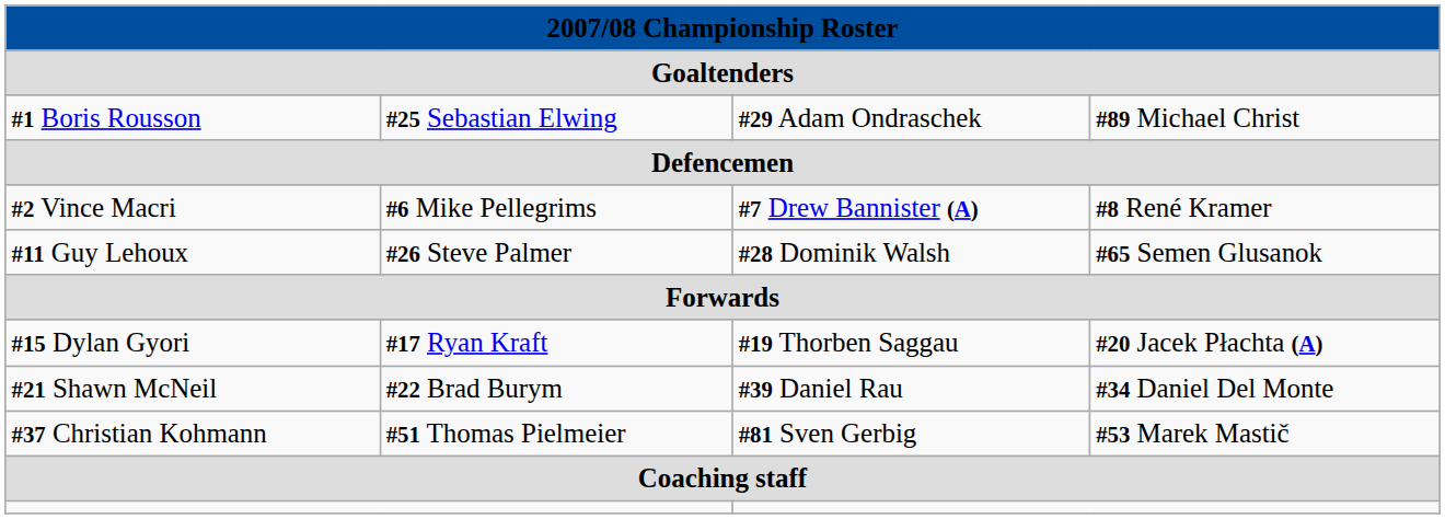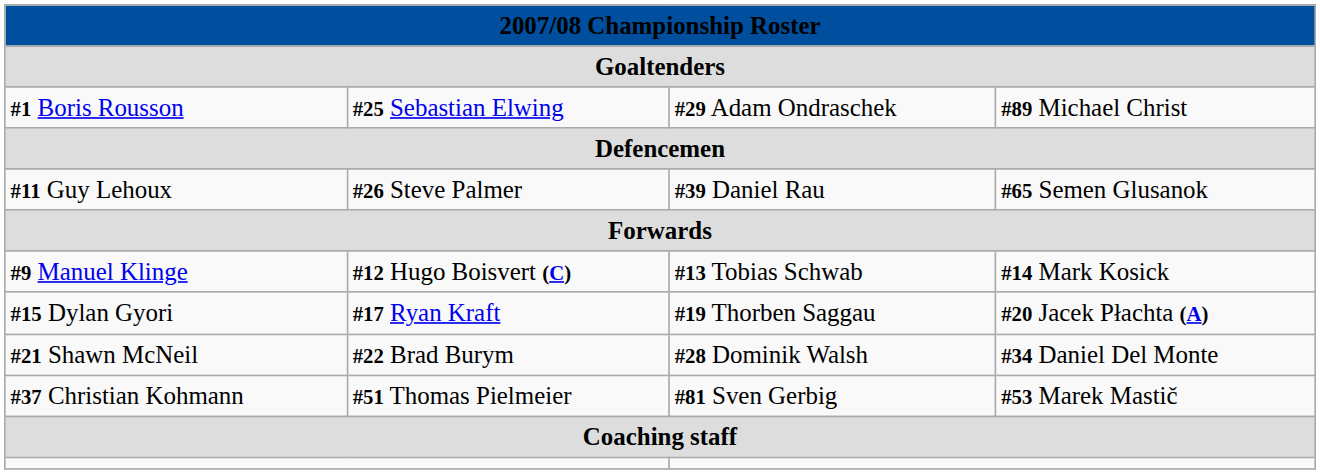 <table class="wikitable" style="font-size:95%; width:800px;">
 <tr>
 <th style="background:#004F9E;" colspan="4"><span>2007/08 Championship Roster</span></th>
 </tr>
 <tr>
 <th colspan="4" style="background:#dddddd; width:90px;">Goaltenders</th>
 </tr>
 <tr>
 <td> <small><strong>#1</strong></small> <a href='#'>Boris Rousson</a></td>
 <td> <small><strong>#25</strong></small> <a href='#'>Sebastian Elwing</a></td>
 <td> <small><strong>#29</strong></small> Adam Ondraschek</td>
 <td> <small><strong>#89</strong></small> Michael Christ</td>
 </tr>
 <tr>
 <th colspan="4" style="background:#dddddd">Defencemen</th>
 </tr>
 <tr>
-<td> <small><strong>#2</strong></small> Vince Macri</td>
-<td> <small><strong>#6</strong></small> Mike Pellegrims</td>
-<td> <small><strong>#7</strong></small> <a href='#'>Drew Bannister</a> <small><strong>(<a href='#'>A</a>)</strong></small></td>
-<td> <small><strong>#8</strong></small> René Kramer</td>
-</tr>
-<tr>
 <td> <small><strong>#11</strong></small> Guy Lehoux</td>
 <td> <small><strong>#26</strong></small> Steve Palmer</td>
-<td> <small><strong>#28</strong></small> Dominik Walsh</td>
+<td> <small><strong>#39</strong></small> Daniel Rau</td>
 <td> <small><strong>#65</strong></small> Semen Glusanok</td>
 </tr>
 <tr>
 <th colspan="4" style="background:#dddddd">Forwards</th>
+</tr>
+<tr>
+<td> <small><strong>#9</strong></small> <a href='#'>Manuel Klinge</a></td>
+<td> <small><strong>#12</strong></small> Hugo Boisvert <small><strong>(<a href='#'>C</a>)</strong></small></td>
+<td> <small><strong>#13</strong></small> Tobias Schwab</td>
+<td> <small><strong>#14</strong></small> Mark Kosick</td>
 </tr>
 <tr>
 <td> <small><strong>#15</strong></small> Dylan Gyori</td>
 <td> <small><strong>#17</strong></small> <a href='#'>Ryan Kraft</a></td>
 <td> <small><strong>#19</strong></small> Thorben Saggau</td>
 <td> <small><strong>#20</strong></small> Jacek Płachta <small><strong>(<a href='#'>A</a>)</strong></small></td>
 </tr>
 <tr>
 <td> <small><strong>#21</strong></small> Shawn McNeil</td>
 <td> <small><strong>#22</strong></small> Brad Burym</td>
-<td> <small><strong>#39</strong></small> Daniel Rau</td>
+<td> <small><strong>#28</strong></small> Dominik Walsh</td>
 <td> <small><strong>#34</strong></small> Daniel Del Monte</td>
 </tr>
 <tr style="border:0px;">
 <td> <small><strong>#37</strong></small> Christian Kohmann</td>
 <td> <small><strong>#51</strong></small> Thomas Pielmeier</td>
 <td> <small><strong>#81</strong></small> Sven Gerbig</td>
 <td> <small><strong>#53</strong></small> Marek Mastič</td>
 </tr>
 <tr>
 <th colspan="4" style="background:#dddddd">Coaching staff</th>
 </tr>
 <tr>
 <td colspan="2"></td>
 <td colspan="2"></td>
 </tr>
 </table>
